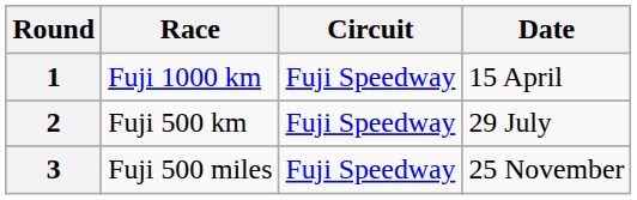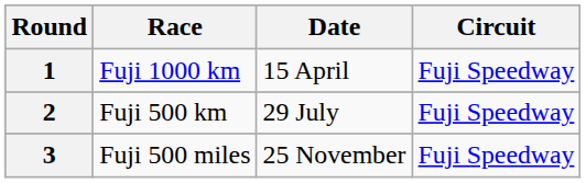 <table class="wikitable" style="font-size: 90%;">
 <tr>
 <th>Round</th>
 <th>Race</th>
+<th>Date</th>
 <th>Circuit</th>
-<th>Date</th>
 </tr>
 <tr>
 <th>1</th>
 <td><a href='#'>Fuji 1000&nbsp;km</a></td>
+<td>15 April</td>
 <td><a href='#'>Fuji Speedway</a></td>
-<td>15 April</td>
 </tr>
 <tr>
 <th>2</th>
 <td>Fuji 500 km</td>
+<td>29 July</td>
 <td><a href='#'>Fuji Speedway</a></td>
-<td>29 July</td>
 </tr>
 <tr>
 <th>3</th>
 <td>Fuji 500 miles</td>
+<td>25 November</td>
 <td><a href='#'>Fuji Speedway</a></td>
-<td>25 November</td>
 </tr>
 </table>
